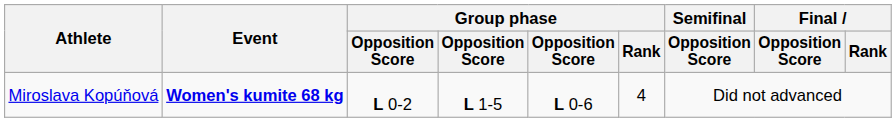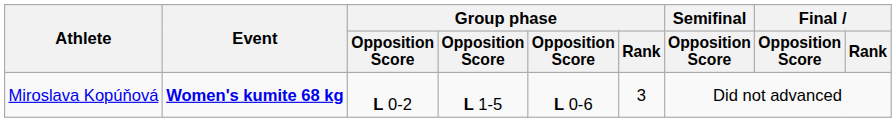 <table class="wikitable" style="font-size:90%">
 <tr>
 <th rowspan="2">Athlete</th>
 <th rowspan="2">Event</th>
 <th colspan="4">Group phase</th>
 <th>Semifinal</th>
 <th colspan=2>Final / </th>
 </tr>
 <tr style="font-size:95%">
 <th>Opposition <br> Score</th>
 <th>Opposition <br> Score</th>
 <th>Opposition <br> Score</th>
 <th>Rank</th>
 <th>Opposition <br> Score</th>
 <th>Opposition <br> Score</th>
 <th>Rank</th>
 </tr>
 <tr align=center>
 <td align=left><a href='#'>Miroslava Kopúňová</a></td>
 <td align=left><strong><a href='#'>Women's kumite 68 kg</a></strong></td>
 <td><br><strong>L</strong> 0-2</td>
 <td><br><strong>L</strong> 1-5</td>
 <td><br><strong>L</strong> 0-6</td>
-<td>4</td>
+<td>3</td>
 <td colspan="3">Did not advanced</td>
 </tr>
 </table>
